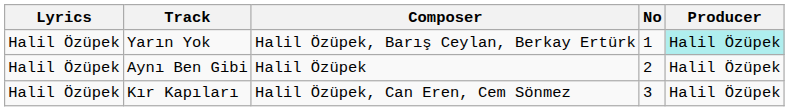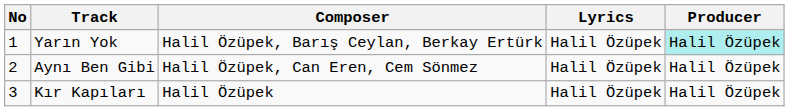 <table class="wikitable">
 <tr>
-<th style="text-align:center;">Lyrics</th>
+<th style="text-align:center;">No</th>
 <th style="text-align:center;">Track</th>
 <th style="text-align:center;">Composer</th>
-<th style="text-align:center;">No</th>
+<th style="text-align:center;">Lyrics</th>
 <th style="text-align:center;">Producer</th>
 </tr>
 <tr>
-<td>Halil Özüpek</td>
+<td>1</td>
 <td>Yarın Yok</td>
 <td>Halil Özüpek, Barış Ceylan, Berkay Ertürk</td>
-<td>1</td>
+<td>Halil Özüpek</td>
 <td style="background: paleturquoise;">Halil Özüpek</td>
 </tr>
 <tr>
+<td>2</td>
+<td>Aynı Ben Gibi</td>
+<td>Halil Özüpek, Can Eren, Cem Sönmez</td>
 <td>Halil Özüpek</td>
-<td>Aynı Ben Gibi</td>
-<td>Halil Özüpek</td>
-<td>2</td>
 <td>Halil Özüpek</td>
 </tr>
 <tr>
+<td>3</td>
+<td>Kır Kapıları</td>
 <td>Halil Özüpek</td>
-<td>Kır Kapıları</td>
-<td>Halil Özüpek, Can Eren, Cem Sönmez</td>
-<td>3</td>
+<td>Halil Özüpek</td>
 <td>Halil Özüpek</td>
 </tr>
 </table>
